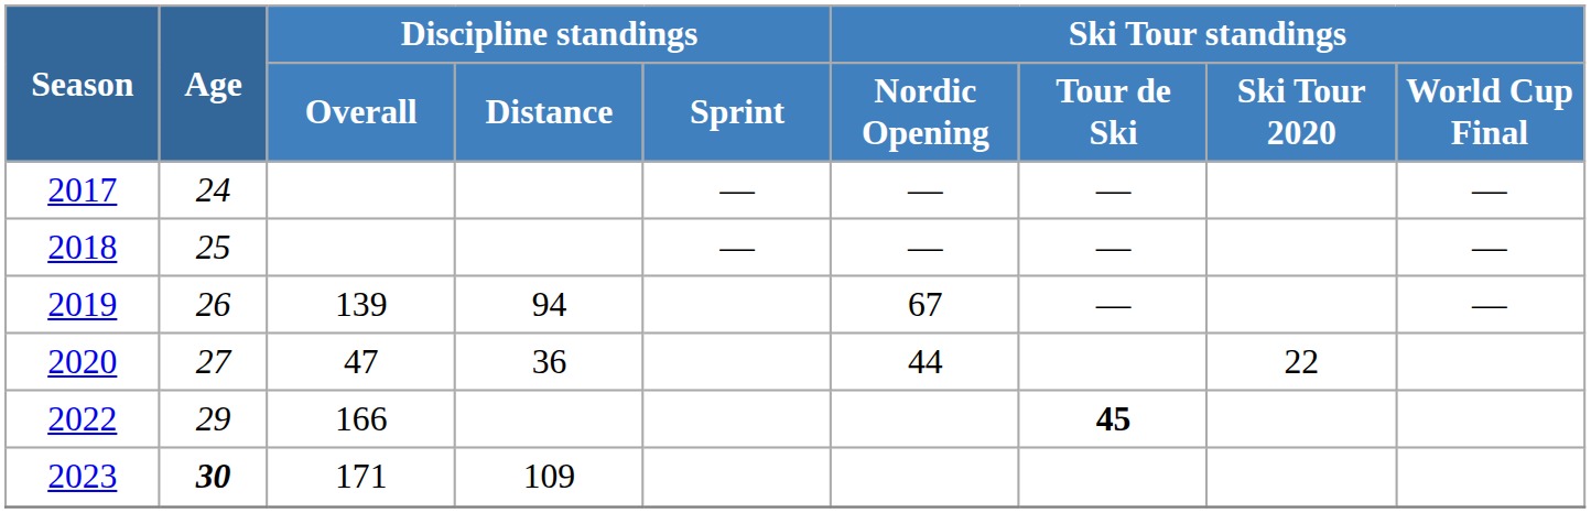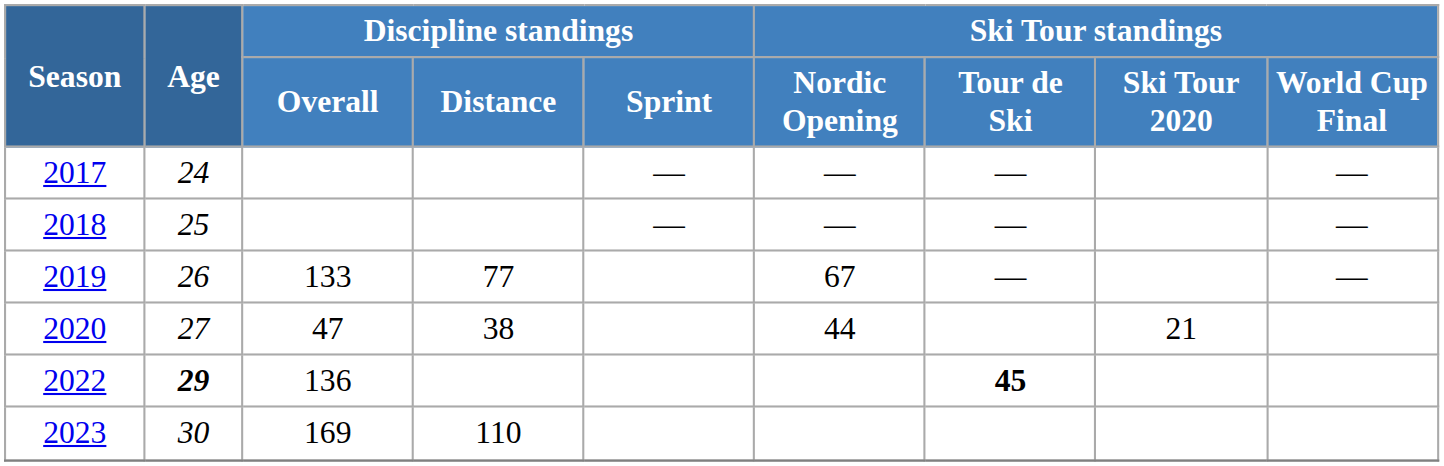 <table class="wikitable" style="font-size:95%; text-align:center; border:grey solid 1px; border-collapse:collapse; background:#ffffff;">
 <tr>
 <th style="background-color:#369; color:white; width:60px;" rowspan="2"> Season </th>
 <th style="background-color:#369; color:white; width:40px;" rowspan="2"> Age </th>
 <th style="background-color:#4180be; color:white;" colspan="3">Discipline standings</th>
 <th style="background-color:#4180be; color:white;" colspan="4">Ski Tour standings</th>
 </tr>
 <tr>
 <th style="background-color:#4180be; color:white; width:75px;">Overall</th>
 <th style="background-color:#4180be; color:white; width:75px;">Distance</th>
 <th style="background-color:#4180be; color:white; width:75px;">Sprint</th>
 <th style="background-color:#4180be; color:white; width:75px;">Nordic<br>Opening</th>
 <th style="background-color:#4180be; color:white; width:75px;">Tour de<br>Ski</th>
 <th style="background-color:#4180be; color:white; width:75px;">Ski Tour<br>2020</th>
 <th style="background-color:#4180be; color:white; width:75px;">World Cup<br>Final</th>
 </tr>
 <tr>
 <td><a href='#'>2017</a></td>
 <td><em>24</em></td>
 <td></td>
 <td></td>
 <td>—</td>
 <td>—</td>
 <td>—</td>
 <td></td>
 <td>—</td>
 </tr>
 <tr>
 <td><a href='#'>2018</a></td>
 <td><em>25</em></td>
 <td></td>
 <td></td>
 <td>—</td>
 <td>—</td>
 <td>—</td>
 <td></td>
 <td>—</td>
 </tr>
 <tr>
 <td><a href='#'>2019</a></td>
 <td><em>26</em></td>
-<td>139</td>
-<td>94</td>
+<td>133</td>
+<td>77</td>
 <td></td>
 <td>67</td>
 <td>—</td>
 <td></td>
 <td>—</td>
 </tr>
 <tr>
 <td><a href='#'>2020</a></td>
 <td><em>27</em></td>
 <td>47</td>
-<td>36</td>
+<td>38</td>
 <td></td>
 <td>44</td>
 <td></td>
-<td>22</td>
+<td>21</td>
 <td></td>
 </tr>
 <tr>
 <td><a href='#'>2022</a></td>
-<td><em>29</em></td>
-<td>166</td>
+<td><strong><em>29</em></strong></td>
+<td>136</td>
 <td></td>
 <td></td>
 <td></td>
 <td><strong>45</strong></td>
 <td></td>
 <td></td>
 </tr>
 <tr>
 <td><a href='#'>2023</a></td>
-<td><strong><em>30</em></strong></td>
-<td>171</td>
-<td>109</td>
+<td><em>30</em></td>
+<td>169</td>
+<td>110</td>
 <td></td>
 <td></td>
 <td></td>
 <td></td>
 <td></td>
 </tr>
 <tr>
 </tr>
 </table>
